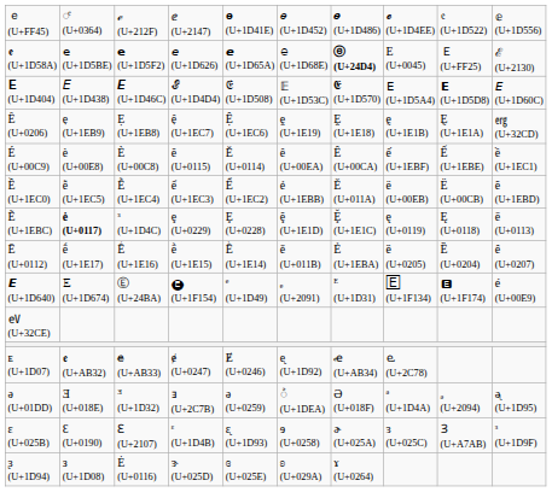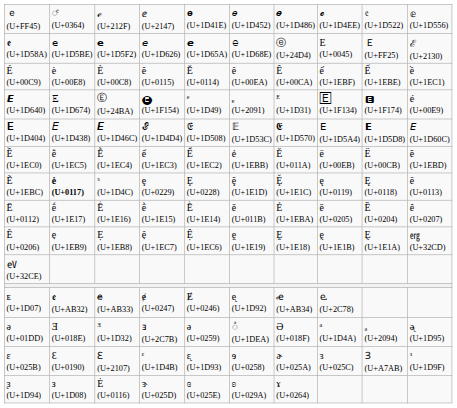 <table class="wikitable">
 <tr>
 <td>ｅ <br><small>(U+FF45)</small></td>
 <td>◌ͤ <br><small>(U+0364)</small></td>
 <td>ℯ <br><small>(U+212F)</small></td>
 <td>ⅇ <br><small>(U+2147)</small></td>
 <td>𝐞 <br><small>(U+1D41E)</small></td>
 <td>𝑒 <br><small>(U+1D452)</small></td>
 <td>𝒆 <br><small>(U+1D486)</small></td>
 <td>𝓮 <br><small>(U+1D4EE)</small></td>
 <td>𝔢 <br><small>(U+1D522)</small></td>
 <td>𝕖 <br><small>(U+1D556)</small></td>
 </tr>
 <tr>
 <td>𝖊 <br><small>(U+1D58A)</small></td>
 <td>𝖾 <br><small>(U+1D5BE)</small></td>
 <td>𝗲 <br><small>(U+1D5F2)</small></td>
 <td>𝘦 <br><small>(U+1D626)</small></td>
 <td>𝙚 <br><small>(U+1D65A)</small></td>
 <td>𝚎 <br><small>(U+1D68E)</small></td>
-<td><strong>ⓔ <br><small>(U+24D4)</small></strong></td>
+<td>ⓔ <br><small>(U+24D4)</small></td>
 <td>E <br><small>(U+0045)</small></td>
 <td>Ｅ <br><small>(U+FF25)</small></td>
 <td>ℰ <br><small>(U+2130)</small></td>
+</tr>
+<tr>
+<td>É <br><small>(U+00C9)</small></td>
+<td>è <br><small>(U+00E8)</small></td>
+<td>È <br><small>(U+00C8)</small></td>
+<td>ĕ <br><small>(U+0115)</small></td>
+<td>Ĕ <br><small>(U+0114)</small></td>
+<td>ê <br><small>(U+00EA)</small></td>
+<td>Ê <br><small>(U+00CA)</small></td>
+<td>ế <br><small>(U+1EBF)</small></td>
+<td>Ế <br><small>(U+1EBE)</small></td>
+<td>ề <br><small>(U+1EC1)</small></td>
+</tr>
+<tr>
+<td>𝙀 <br><small>(U+1D640)</small></td>
+<td>𝙴 <br><small>(U+1D674)</small></td>
+<td>Ⓔ <br><small>(U+24BA)</small></td>
+<td>🅔 <br><small>(U+1F154)</small></td>
+<td>ᵉ <br><small>(U+1D49)</small></td>
+<td>ₑ <br><small>(U+2091)</small></td>
+<td>ᴱ <br><small>(U+1D31)</small></td>
+<td>🄴 <br><small>(U+1F134)</small></td>
+<td>🅴 <br><small>(U+1F174)</small></td>
+<td>é <br><small>(U+00E9)</small></td>
 </tr>
 <tr>
 <td>𝐄 <br><small>(U+1D404)</small></td>
 <td>𝐸 <br><small>(U+1D438)</small></td>
 <td>𝑬 <br><small>(U+1D46C)</small></td>
 <td>𝓔 <br><small>(U+1D4D4)</small></td>
 <td>𝔈 <br><small>(U+1D508)</small></td>
 <td>𝔼 <br><small>(U+1D53C)</small></td>
 <td>𝕰 <br><small>(U+1D570)</small></td>
 <td>𝖤 <br><small>(U+1D5A4)</small></td>
 <td>𝗘 <br><small>(U+1D5D8)</small></td>
 <td>𝘌 <br><small>(U+1D60C)</small></td>
-</tr>
-<tr>
-<td>Ȇ <br><small>(U+0206)</small></td>
-<td>ẹ <br><small>(U+1EB9)</small></td>
-<td>Ẹ <br><small>(U+1EB8)</small></td>
-<td>ệ <br><small>(U+1EC7)</small></td>
-<td>Ệ <br><small>(U+1EC6)</small></td>
-<td>ḙ <br><small>(U+1E19)</small></td>
-<td>Ḙ <br><small>(U+1E18)</small></td>
-<td>ḛ <br><small>(U+1E1B)</small></td>
-<td>Ḛ <br><small>(U+1E1A)</small></td>
-<td>㋍ <br><small>(U+32CD)</small></td>
-</tr>
-<tr>
-<td>É <br><small>(U+00C9)</small></td>
-<td>è <br><small>(U+00E8)</small></td>
-<td>È <br><small>(U+00C8)</small></td>
-<td>ĕ <br><small>(U+0115)</small></td>
-<td>Ĕ <br><small>(U+0114)</small></td>
-<td>ê <br><small>(U+00EA)</small></td>
-<td>Ê <br><small>(U+00CA)</small></td>
-<td>ế <br><small>(U+1EBF)</small></td>
-<td>Ế <br><small>(U+1EBE)</small></td>
-<td>ề <br><small>(U+1EC1)</small></td>
 </tr>
 <tr>
 <td>Ề <br><small>(U+1EC0)</small></td>
 <td>ễ <br><small>(U+1EC5)</small></td>
 <td>Ễ <br><small>(U+1EC4)</small></td>
 <td>ể <br><small>(U+1EC3)</small></td>
 <td>Ể <br><small>(U+1EC2)</small></td>
 <td>ẻ <br><small>(U+1EBB)</small></td>
 <td>Ě <br><small>(U+011A)</small></td>
 <td>ë <br><small>(U+00EB)</small></td>
 <td>Ë <br><small>(U+00CB)</small></td>
 <td>ẽ <br><small>(U+1EBD)</small></td>
 </tr>
 <tr>
 <td>Ẽ <br><small>(U+1EBC)</small></td>
 <td><strong>ė <br><small>(U+0117)</small></strong></td>
 <td>ᵌ <br><small>(U+1D4C)</small></td>
 <td>ȩ <br><small>(U+0229)</small></td>
 <td>Ȩ <br><small>(U+0228)</small></td>
 <td>ḝ <br><small>(U+1E1D)</small></td>
 <td>Ḝ <br><small>(U+1E1C)</small></td>
 <td>ę <br><small>(U+0119)</small></td>
 <td>Ę <br><small>(U+0118)</small></td>
 <td>ē <br><small>(U+0113)</small></td>
 </tr>
 <tr>
 <td>Ē <br><small>(U+0112)</small></td>
 <td>ḗ <br><small>(U+1E17)</small></td>
 <td>Ḗ <br><small>(U+1E16)</small></td>
 <td>ḕ <br><small>(U+1E15)</small></td>
 <td>Ḕ <br><small>(U+1E14)</small></td>
 <td>ě <br><small>(U+011B)</small></td>
 <td>Ẻ <br><small>(U+1EBA)</small></td>
 <td>ȅ <br><small>(U+0205)</small></td>
 <td>Ȅ <br><small>(U+0204)</small></td>
 <td>ȇ <br><small>(U+0207)</small></td>
 </tr>
 <tr>
-<td>𝙀 <br><small>(U+1D640)</small></td>
-<td>𝙴 <br><small>(U+1D674)</small></td>
-<td>Ⓔ <br><small>(U+24BA)</small></td>
-<td>🅔 <br><small>(U+1F154)</small></td>
-<td>ᵉ <br><small>(U+1D49)</small></td>
-<td>ₑ <br><small>(U+2091)</small></td>
-<td>ᴱ <br><small>(U+1D31)</small></td>
-<td>🄴 <br><small>(U+1F134)</small></td>
-<td>🅴 <br><small>(U+1F174)</small></td>
-<td>é <br><small>(U+00E9)</small></td>
+<td>Ȇ <br><small>(U+0206)</small></td>
+<td>ẹ <br><small>(U+1EB9)</small></td>
+<td>Ẹ <br><small>(U+1EB8)</small></td>
+<td>ệ <br><small>(U+1EC7)</small></td>
+<td>Ệ <br><small>(U+1EC6)</small></td>
+<td>ḙ <br><small>(U+1E19)</small></td>
+<td>Ḙ <br><small>(U+1E18)</small></td>
+<td>ḛ <br><small>(U+1E1B)</small></td>
+<td>Ḛ <br><small>(U+1E1A)</small></td>
+<td>㋍ <br><small>(U+32CD)</small></td>
 </tr>
 <tr>
 <td>㋎ <br><small>(U+32CE)</small></td>
 <td></td>
 <td></td>
 <td></td>
 <td></td>
 <td></td>
 <td></td>
 <td></td>
 <td></td>
 <td></td>
 </tr>
 <tr>
 <th colspan=10></th>
 </tr>
 <tr>
 <td>ᴇ <br><small>(U+1D07)</small></td>
 <td>ꬲ <br><small>(U+AB32)</small></td>
 <td>ꬳ <br><small>(U+AB33)</small></td>
 <td>ɇ <br><small>(U+0247)</small></td>
 <td>Ɇ <br><small>(U+0246)</small></td>
 <td>ᶒ <br><small>(U+1D92)</small></td>
 <td>ꬴ <br><small>(U+AB34)</small></td>
 <td>ⱸ <br><small>(U+2C78)</small></td>
 <td></td>
 <td></td>
 </tr>
 <tr>
 <td>ǝ <br><small>(U+01DD)</small></td>
 <td>Ǝ <br><small>(U+018E)</small></td>
 <td>ᴲ <br><small>(U+1D32)</small></td>
 <td>ⱻ <br><small>(U+2C7B)</small></td>
 <td>ə <br><small>(U+0259)</small></td>
 <td>◌ᷪ <br><small>(U+1DEA)</small></td>
 <td>Ə <br><small>(U+018F)</small></td>
 <td>ᵊ <br><small>(U+1D4A)</small></td>
 <td>ₔ <br><small>(U+2094)</small></td>
 <td>ᶕ <br><small>(U+1D95)</small></td>
 </tr>
 <tr>
 <td>ɛ <br><small>(U+025B)</small></td>
 <td>Ɛ <br><small>(U+0190)</small></td>
 <td>ℇ <br><small>(U+2107)</small></td>
 <td>ᵋ <br><small>(U+1D4B)</small></td>
 <td>ᶓ <br><small>(U+1D93)</small></td>
 <td>ɘ <br><small>(U+0258)</small></td>
 <td>ɚ <br><small>(U+025A)</small></td>
 <td>ɜ <br><small>(U+025C)</small></td>
 <td>Ɜ <br><small>(U+A7AB)</small></td>
 <td>ᶟ <br><small>(U+1D9F)</small></td>
 </tr>
 <tr>
 <td>ᶔ <br><small>(U+1D94)</small></td>
 <td>ᴈ <br><small>(U+1D08)</small></td>
 <td>Ė <br><small>(U+0116)</small></td>
 <td>ɝ <br><small>(U+025D)</small></td>
 <td>ɞ <br><small>(U+025E)</small></td>
 <td>ʚ <br><small>(U+029A)</small></td>
 <td>ɤ <br><small>(U+0264)</small></td>
 <td></td>
 <td></td>
 <td></td>
 </tr>
 </table>
